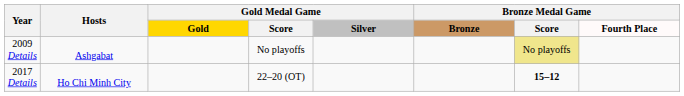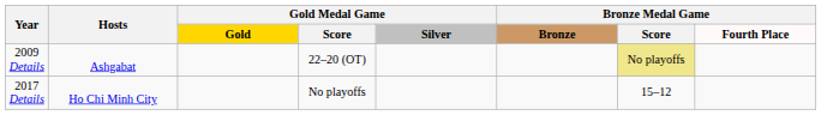 <table class="wikitable" style="border-collapse:collapse; font-size:100%; text-align:center;">
 <tr>
 <th rowspan=2 width=5%>Year</th>
 <th rowspan=2 width=15%>Hosts</th>
 <th colspan=3>Gold Medal Game</th>
 <th colspan=3>Bronze Medal Game</th>
 </tr>
 <tr>
 <th style="width:14%; background:gold;">Gold</th>
 <th width=9%>Score</th>
 <th style="width:14%; background:silver;">Silver</th>
 <th style="width:14%; background:#cc9966;">Bronze</th>
 <th width=9%>Score</th>
 <th style="width:14%; background:snow;">Fourth Place</th>
 </tr>
 <tr>
 <td>2009 <br><em><a href='#'>Details</a></em></td>
 <td> <br><a href='#'>Ashgabat</a></td>
 <td><strong></strong></td>
-<td>No playoffs</td>
+<td>22–20 (OT)</td>
 <td></td>
 <td></td>
 <td style="background: khaki;">No playoffs</td>
 <td></td>
 </tr>
 <tr>
 <td>2017 <br><em><a href='#'>Details</a></em></td>
 <td> <br><a href='#'>Ho Chi Minh City</a></td>
 <td><strong></strong></td>
-<td>22–20 (OT)</td>
+<td>No playoffs</td>
 <td></td>
 <td></td>
-<td><strong>15–12</strong></td>
+<td>15–12</td>
 <td></td>
 </tr>
 </table>
